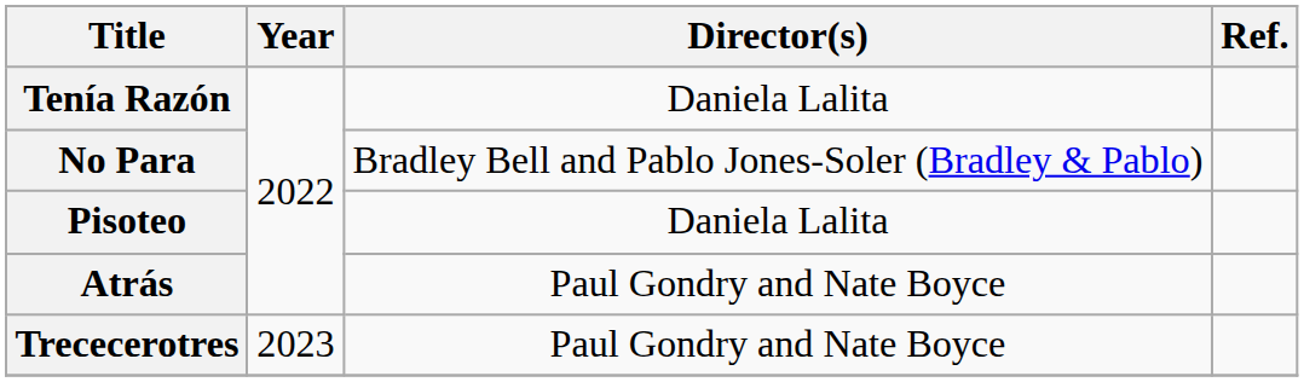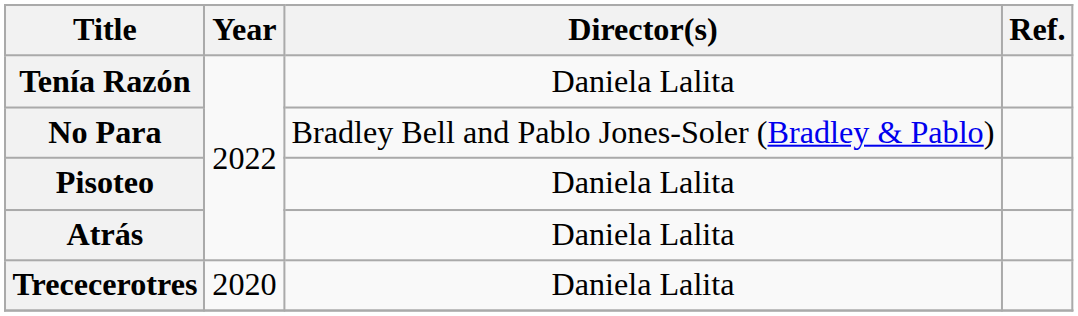 <table class="wikitable plainrowheaders" style="text-align:center;">
 <tr>
 <th scope="col">Title</th>
 <th scope="col">Year</th>
 <th scope="col">Director(s)</th>
 <th scope="col">Ref.</th>
 </tr>
 <tr>
 <th scope="row">Tenía Razón</th>
 <td rowspan="4">2022</td>
 <td>Daniela Lalita</td>
 <td></td>
 </tr>
 <tr>
 <th scope="row">No Para</th>
 <td>Bradley Bell and Pablo Jones-Soler (<a href='#'>Bradley & Pablo</a>)</td>
 <td></td>
 </tr>
 <tr>
 <th scope="row">Pisoteo</th>
 <td>Daniela Lalita</td>
 <td></td>
 </tr>
 <tr>
 <th scope="row">Atrás</th>
-<td>Paul Gondry and Nate Boyce</td>
+<td>Daniela Lalita</td>
 <td></td>
 </tr>
 <tr>
 <th scope="row">Trececerotres</th>
-<td>2023</td>
-<td>Paul Gondry and Nate Boyce</td>
+<td>2020</td>
+<td>Daniela Lalita</td>
 <td></td>
 </tr>
 <tr>
 </tr>
 </table>
